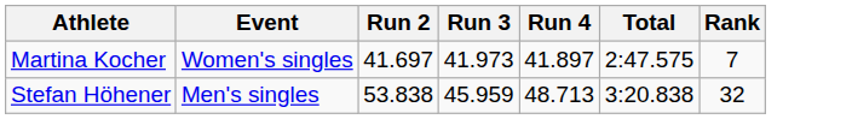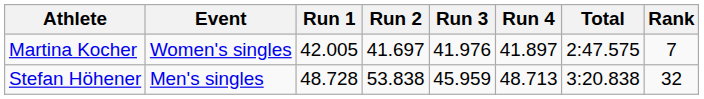 <table class="wikitable" border="1">
 <tr>
 <th>Athlete</th>
 <th>Event</th>
+<th>Run 1</th>
 <th>Run 2</th>
 <th>Run 3</th>
 <th>Run 4</th>
 <th>Total</th>
 <th>Rank</th>
 </tr>
 <tr align=center>
 <td align=left><a href='#'>Martina Kocher</a></td>
 <td align=left><a href='#'>Women's singles</a></td>
+<td>42.005</td>
 <td>41.697</td>
-<td>41.973</td>
+<td>41.976</td>
 <td>41.897</td>
 <td>2:47.575</td>
 <td>7</td>
 </tr>
 <tr align=center>
 <td align=left><a href='#'>Stefan Höhener</a></td>
 <td align=left><a href='#'>Men's singles</a></td>
+<td>48.728</td>
 <td>53.838</td>
 <td>45.959</td>
 <td>48.713</td>
 <td>3:20.838</td>
 <td>32</td>
 </tr>
 </table>
